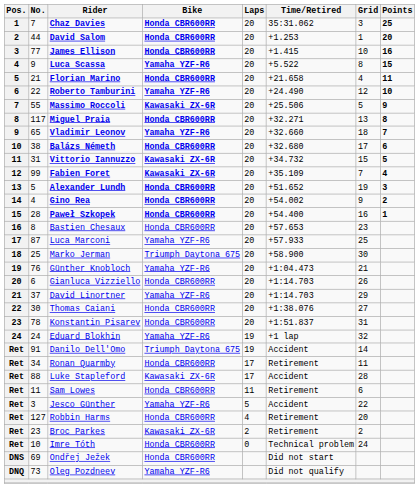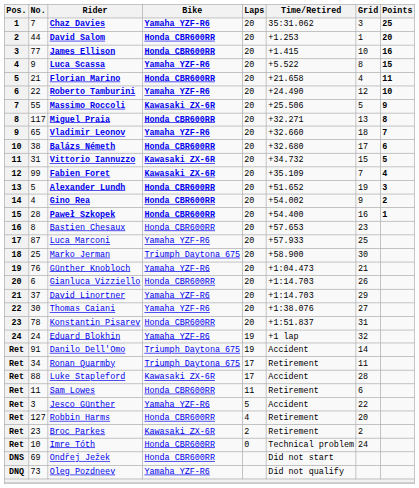 <table class="wikitable" style="font-size: 95%;">
 <tr>
 <th>Pos.</th>
 <th>No.</th>
 <th>Rider</th>
 <th>Bike</th>
 <th>Laps</th>
 <th>Time/Retired</th>
 <th>Grid</th>
 <th>Points</th>
 </tr>
 <tr>
 <th>1</th>
 <td>7</td>
 <td> <strong><a href='#'>Chaz Davies</a></strong></td>
-<td><strong><a href='#'>Honda CBR600RR</a></strong></td>
+<td><strong><a href='#'>Yamaha YZF-R6</a></strong></td>
 <td>20</td>
 <td>35:31.062</td>
 <td>3</td>
 <td><strong>25</strong></td>
 </tr>
 <tr>
 <th>2</th>
 <td>44</td>
 <td> <strong><a href='#'>David Salom</a></strong></td>
 <td><strong><a href='#'>Honda CBR600RR</a></strong></td>
 <td>20</td>
 <td>+1.253</td>
 <td>1</td>
 <td><strong>20</strong></td>
 </tr>
 <tr>
 <th>3</th>
 <td>77</td>
 <td> <strong><a href='#'>James Ellison</a></strong></td>
 <td><strong><a href='#'>Honda CBR600RR</a></strong></td>
 <td>20</td>
 <td>+1.415</td>
 <td>10</td>
 <td><strong>16</strong></td>
 </tr>
 <tr>
 <th>4</th>
 <td>9</td>
 <td> <strong><a href='#'>Luca Scassa</a></strong></td>
 <td><strong><a href='#'>Yamaha YZF-R6</a></strong></td>
 <td>20</td>
 <td>+5.522</td>
 <td>8</td>
 <td><strong>15</strong></td>
 </tr>
 <tr>
 <th>5</th>
 <td>21</td>
 <td> <strong><a href='#'>Florian Marino</a></strong></td>
 <td><strong><a href='#'>Honda CBR600RR</a></strong></td>
 <td>20</td>
 <td>+21.658</td>
 <td>4</td>
 <td><strong>11</strong></td>
 </tr>
 <tr>
 <th>6</th>
 <td>22</td>
 <td> <strong><a href='#'>Roberto Tamburini</a></strong></td>
 <td><strong><a href='#'>Yamaha YZF-R6</a></strong></td>
 <td>20</td>
 <td>+24.490</td>
 <td>12</td>
 <td><strong>10</strong></td>
 </tr>
 <tr>
 <th>7</th>
 <td>55</td>
 <td> <strong><a href='#'>Massimo Roccoli</a></strong></td>
 <td><strong><a href='#'>Kawasaki ZX-6R</a></strong></td>
 <td>20</td>
 <td>+25.506</td>
 <td>5</td>
 <td><strong>9</strong></td>
 </tr>
 <tr>
 <th>8</th>
 <td>117</td>
 <td> <strong><a href='#'>Miguel Praia</a></strong></td>
 <td><strong><a href='#'>Honda CBR600RR</a></strong></td>
 <td>20</td>
 <td>+32.271</td>
 <td>13</td>
 <td><strong>8</strong></td>
 </tr>
 <tr>
 <th>9</th>
 <td>65</td>
 <td> <strong><a href='#'>Vladimir Leonov</a></strong></td>
 <td><strong><a href='#'>Yamaha YZF-R6</a></strong></td>
 <td>20</td>
 <td>+32.660</td>
 <td>18</td>
 <td><strong>7</strong></td>
 </tr>
 <tr>
 <th>10</th>
 <td>38</td>
 <td> <strong><a href='#'>Balázs Németh</a></strong></td>
 <td><strong><a href='#'>Honda CBR600RR</a></strong></td>
 <td>20</td>
 <td>+32.680</td>
 <td>17</td>
 <td><strong>6</strong></td>
 </tr>
 <tr>
 <th>11</th>
 <td>31</td>
 <td> <strong><a href='#'>Vittorio Iannuzzo</a></strong></td>
 <td><strong><a href='#'>Kawasaki ZX-6R</a></strong></td>
 <td>20</td>
 <td>+34.732</td>
 <td>15</td>
 <td><strong>5</strong></td>
 </tr>
 <tr>
 <th>12</th>
 <td>99</td>
 <td> <strong><a href='#'>Fabien Foret</a></strong></td>
 <td><strong><a href='#'>Kawasaki ZX-6R</a></strong></td>
 <td>20</td>
 <td>+35.109</td>
 <td>7</td>
 <td><strong>4</strong></td>
 </tr>
 <tr>
 <th>13</th>
 <td>5</td>
 <td> <strong><a href='#'>Alexander Lundh</a></strong></td>
 <td><strong><a href='#'>Honda CBR600RR</a></strong></td>
 <td>20</td>
 <td>+51.652</td>
 <td>19</td>
 <td><strong>3</strong></td>
 </tr>
 <tr>
 <th>14</th>
 <td>4</td>
 <td> <strong><a href='#'>Gino Rea</a></strong></td>
 <td><strong><a href='#'>Honda CBR600RR</a></strong></td>
 <td>20</td>
 <td>+54.002</td>
 <td>9</td>
 <td><strong>2</strong></td>
 </tr>
 <tr>
 <th>15</th>
 <td>28</td>
 <td> <strong><a href='#'>Paweł Szkopek</a></strong></td>
 <td><strong><a href='#'>Honda CBR600RR</a></strong></td>
 <td>20</td>
 <td>+54.400</td>
 <td>16</td>
 <td><strong>1</strong></td>
 </tr>
 <tr>
 <th>16</th>
 <td>8</td>
 <td> <a href='#'>Bastien Chesaux</a></td>
 <td><a href='#'>Honda CBR600RR</a></td>
 <td>20</td>
 <td>+57.653</td>
 <td>23</td>
 <td></td>
 </tr>
 <tr>
 <th>17</th>
 <td>87</td>
 <td> <a href='#'>Luca Marconi</a></td>
 <td><a href='#'>Yamaha YZF-R6</a></td>
 <td>20</td>
 <td>+57.933</td>
 <td>25</td>
 <td></td>
 </tr>
 <tr>
 <th>18</th>
 <td>25</td>
 <td> <a href='#'>Marko Jerman</a></td>
 <td><a href='#'>Triumph Daytona 675</a></td>
 <td>20</td>
 <td>+58.900</td>
 <td>30</td>
 <td></td>
 </tr>
 <tr>
 <th>19</th>
 <td>76</td>
 <td> <a href='#'>Günther Knobloch</a></td>
 <td><a href='#'>Yamaha YZF-R6</a></td>
 <td>20</td>
 <td>+1:04.473</td>
 <td>21</td>
 <td></td>
 </tr>
 <tr>
 <th>20</th>
 <td>6</td>
 <td> <a href='#'>Gianluca Vizziello</a></td>
 <td><a href='#'>Honda CBR600RR</a></td>
 <td>20</td>
 <td>+1:14.703</td>
 <td>26</td>
 <td></td>
 </tr>
 <tr>
 <th>21</th>
 <td>37</td>
 <td> <a href='#'>David Linortner</a></td>
 <td><a href='#'>Yamaha YZF-R6</a></td>
 <td>20</td>
 <td>+1:14.703</td>
 <td>29</td>
 <td></td>
 </tr>
 <tr>
 <th>22</th>
 <td>30</td>
 <td> <a href='#'>Thomas Caiani</a></td>
-<td><a href='#'>Honda CBR600RR</a></td>
+<td><a href='#'>Yamaha YZF-R6</a></td>
 <td>20</td>
 <td>+1:38.076</td>
 <td>27</td>
 <td></td>
 </tr>
 <tr>
 <th>23</th>
 <td>78</td>
 <td> <a href='#'>Konstantin Pisarev</a></td>
 <td><a href='#'>Honda CBR600RR</a></td>
 <td>20</td>
 <td>+1:51.837</td>
 <td>31</td>
 <td></td>
 </tr>
 <tr>
 <th>24</th>
 <td>24</td>
 <td> <a href='#'>Eduard Blokhin</a></td>
 <td><a href='#'>Yamaha YZF-R6</a></td>
 <td>19</td>
 <td>+1 lap</td>
 <td>32</td>
 <td></td>
 </tr>
 <tr>
 <th>Ret</th>
 <td>91</td>
 <td> <a href='#'>Danilo Dell'Omo</a></td>
 <td><a href='#'>Triumph Daytona 675</a></td>
 <td>19</td>
 <td>Accident</td>
 <td>14</td>
 <td></td>
 </tr>
 <tr>
 <th>Ret</th>
 <td>34</td>
 <td> <a href='#'>Ronan Quarmby</a></td>
-<td><a href='#'>Honda CBR600RR</a></td>
+<td><a href='#'>Triumph Daytona 675</a></td>
 <td>17</td>
 <td>Retirement</td>
 <td>11</td>
 <td></td>
 </tr>
 <tr>
 <th>Ret</th>
 <td>88</td>
 <td> <a href='#'>Luke Stapleford</a></td>
 <td><a href='#'>Kawasaki ZX-6R</a></td>
 <td>17</td>
 <td>Accident</td>
 <td>28</td>
 <td></td>
 </tr>
 <tr>
 <th>Ret</th>
 <td>11</td>
 <td> <a href='#'>Sam Lowes</a></td>
 <td><a href='#'>Honda CBR600RR</a></td>
 <td>11</td>
 <td>Retirement</td>
 <td>6</td>
 <td></td>
 </tr>
 <tr>
 <th>Ret</th>
 <td>3</td>
 <td> <a href='#'>Jesco Günther</a></td>
 <td><a href='#'>Yamaha YZF-R6</a></td>
 <td>5</td>
 <td>Accident</td>
 <td>22</td>
 <td></td>
 </tr>
 <tr>
 <th>Ret</th>
 <td>127</td>
 <td> <a href='#'>Robbin Harms</a></td>
 <td><a href='#'>Honda CBR600RR</a></td>
 <td>4</td>
 <td>Retirement</td>
 <td>20</td>
 <td></td>
 </tr>
 <tr>
 <th>Ret</th>
 <td>23</td>
 <td> <a href='#'>Broc Parkes</a></td>
 <td><a href='#'>Kawasaki ZX-6R</a></td>
 <td>2</td>
 <td>Retirement</td>
 <td>2</td>
 <td></td>
 </tr>
 <tr>
 <th>Ret</th>
 <td>10</td>
 <td> <a href='#'>Imre Tóth</a></td>
 <td><a href='#'>Honda CBR600RR</a></td>
 <td>0</td>
 <td>Technical problem</td>
 <td>24</td>
 <td></td>
 </tr>
 <tr>
 <th>DNS</th>
 <td>69</td>
 <td> <a href='#'>Ondřej Ježek</a></td>
 <td><a href='#'>Honda CBR600RR</a></td>
 <td></td>
 <td>Did not start</td>
 <td></td>
 <td></td>
 </tr>
 <tr>
 <th>DNQ</th>
 <td>73</td>
 <td> <a href='#'>Oleg Pozdneev</a></td>
 <td><a href='#'>Yamaha YZF-R6</a></td>
 <td></td>
 <td>Did not qualify</td>
 <td></td>
 <td></td>
 </tr>
 <tr>
 <th colspan=8></th>
 </tr>
 <tr>
 </tr>
 </table>
